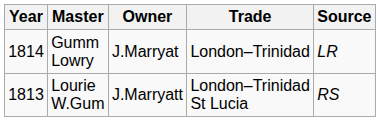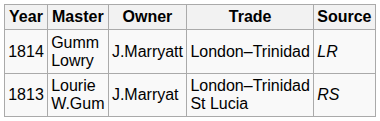 <table class=" wikitable">
 <tr>
 <th>Year</th>
 <th>Master</th>
 <th>Owner</th>
 <th>Trade</th>
 <th>Source</th>
 </tr>
 <tr>
 <td>1814</td>
 <td>Gumm<br>Lowry</td>
-<td>J.Marryat</td>
+<td>J.Marryatt</td>
 <td>London–Trinidad</td>
 <td><em>LR</em></td>
 </tr>
 <tr>
 <td>1813</td>
 <td>Lourie<br>W.Gum</td>
-<td>J.Marryatt</td>
+<td>J.Marryat</td>
 <td>London–Trinidad<br>St Lucia</td>
 <td><em>RS</em></td>
 </tr>
 <tr>
 </tr>
 </table>
